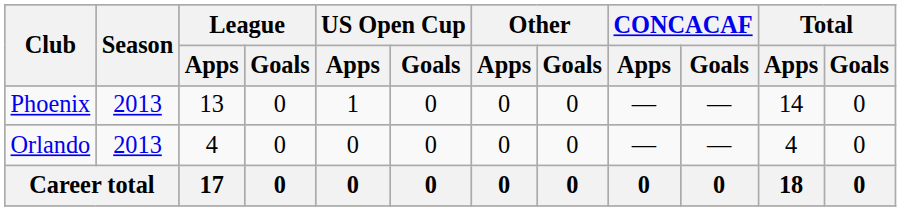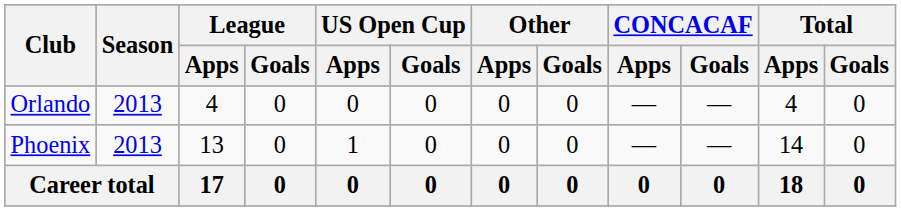 <table class="wikitable" style="font-size:90%; text-align:center;">
 <tr>
 <th rowspan="2">Club</th>
 <th rowspan="2">Season</th>
 <th colspan="2">League</th>
 <th colspan="2">US Open Cup</th>
 <th colspan="2">Other</th>
 <th colspan="2"><a href='#'>CONCACAF</a></th>
 <th colspan="2">Total</th>
 </tr>
 <tr>
 <th>Apps</th>
 <th>Goals</th>
 <th>Apps</th>
 <th>Goals</th>
 <th>Apps</th>
 <th>Goals</th>
 <th>Apps</th>
 <th>Goals</th>
 <th>Apps</th>
 <th>Goals</th>
 </tr>
 <tr>
+<td rowspan="1"><a href='#'>Orlando</a></td>
+<td><a href='#'>2013</a></td>
+<td>4</td>
+<td>0</td>
+<td>0</td>
+<td>0</td>
+<td>0</td>
+<td>0</td>
+<td>—</td>
+<td>—</td>
+<td>4</td>
+<td>0</td>
+</tr>
+<tr>
 <td rowspan="1"><a href='#'>Phoenix</a></td>
 <td><a href='#'>2013</a></td>
 <td>13</td>
 <td>0</td>
 <td>1</td>
 <td>0</td>
 <td>0</td>
 <td>0</td>
 <td>—</td>
 <td>—</td>
 <td>14</td>
-<td>0</td>
-</tr>
-<tr>
-<td rowspan="1"><a href='#'>Orlando</a></td>
-<td><a href='#'>2013</a></td>
-<td>4</td>
-<td>0</td>
-<td>0</td>
-<td>0</td>
-<td>0</td>
-<td>0</td>
-<td>—</td>
-<td>—</td>
-<td>4</td>
 <td>0</td>
 </tr>
 <tr>
 <th colspan="2">Career total</th>
 <th>17</th>
 <th>0</th>
 <th>0</th>
 <th>0</th>
 <th>0</th>
 <th>0</th>
 <th>0</th>
 <th>0</th>
 <th>18</th>
 <th>0</th>
 </tr>
 </table>
